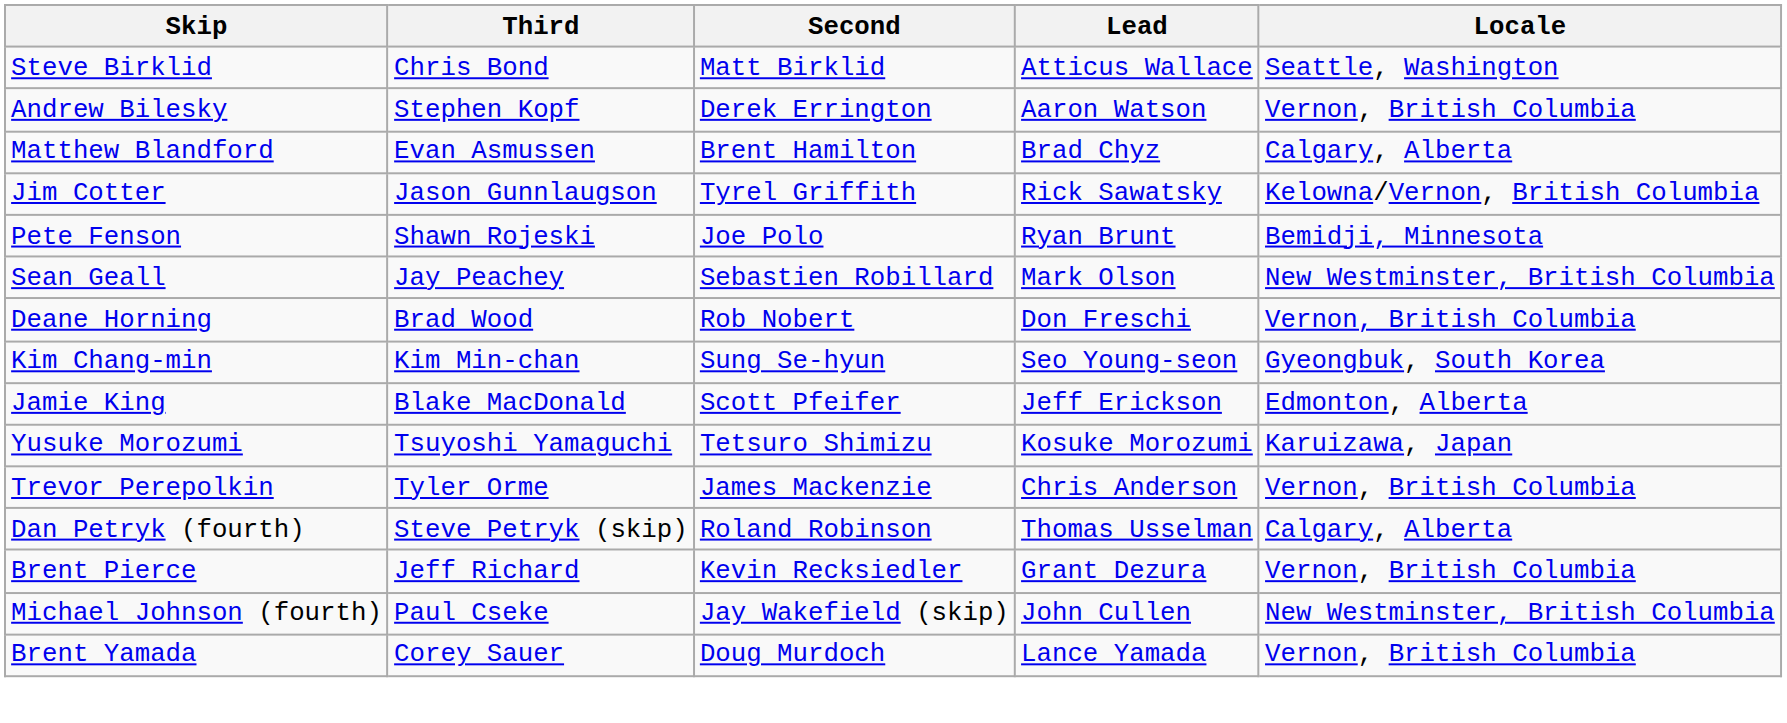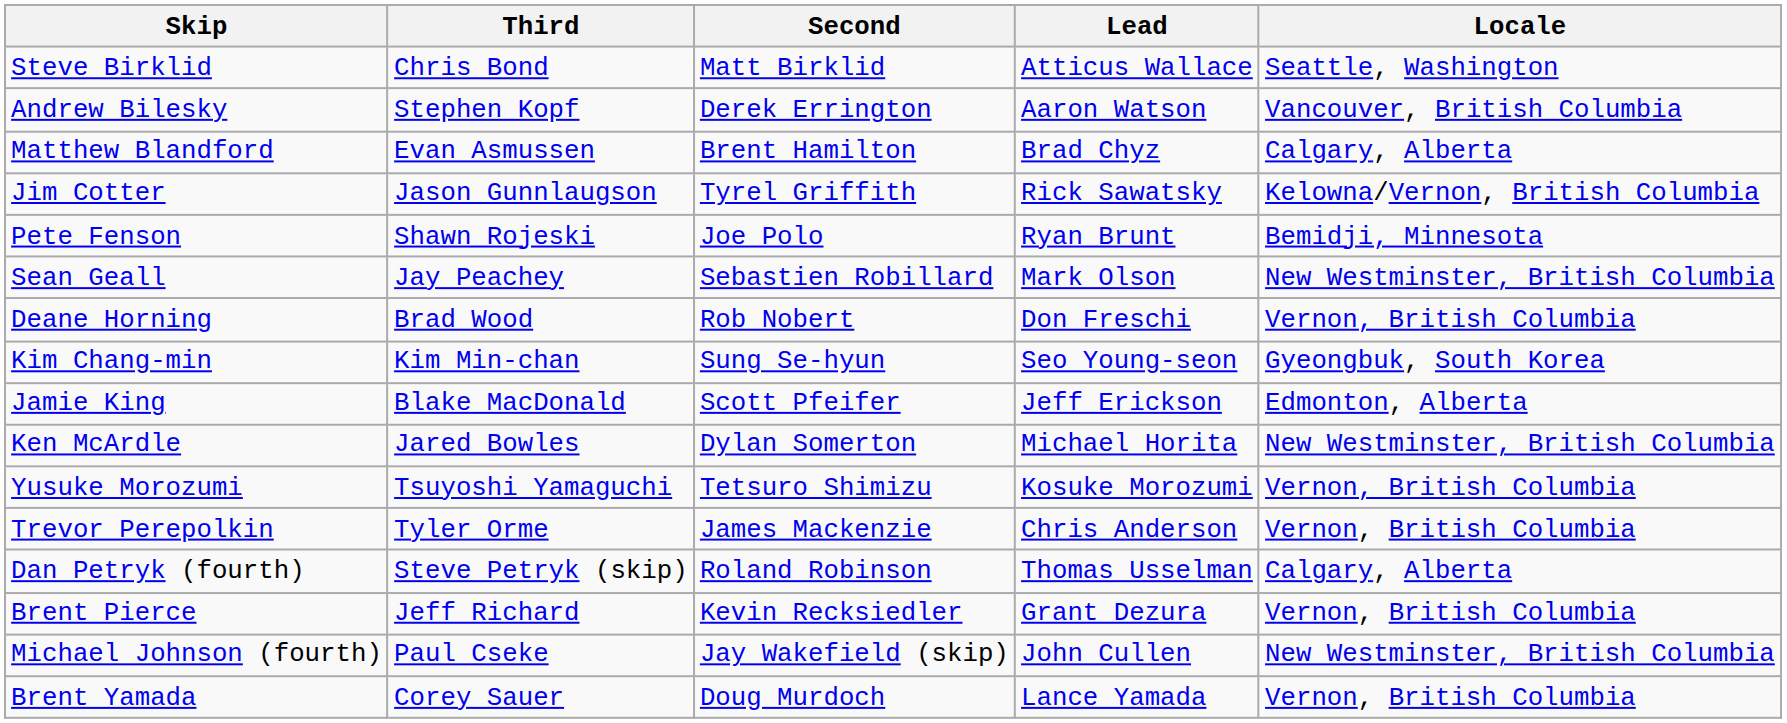 <table class=wikitable>
 <tr>
 <th>Skip</th>
 <th>Third</th>
 <th>Second</th>
 <th>Lead</th>
 <th>Locale</th>
 </tr>
 <tr>
 <td><a href='#'>Steve Birklid</a></td>
 <td><a href='#'>Chris Bond</a></td>
 <td><a href='#'>Matt Birklid</a></td>
 <td><a href='#'>Atticus Wallace</a></td>
 <td> <a href='#'>Seattle</a>, <a href='#'>Washington</a></td>
 </tr>
 <tr>
 <td><a href='#'>Andrew Bilesky</a></td>
 <td><a href='#'>Stephen Kopf</a></td>
 <td><a href='#'>Derek Errington</a></td>
 <td><a href='#'>Aaron Watson</a></td>
-<td> <a href='#'>Vernon</a>, <a href='#'>British Columbia</a></td>
+<td> <a href='#'>Vancouver</a>, <a href='#'>British Columbia</a></td>
 </tr>
 <tr>
 <td><a href='#'>Matthew Blandford</a></td>
 <td><a href='#'>Evan Asmussen</a></td>
 <td><a href='#'>Brent Hamilton</a></td>
 <td><a href='#'>Brad Chyz</a></td>
 <td> <a href='#'>Calgary</a>, <a href='#'>Alberta</a></td>
 </tr>
 <tr>
 <td><a href='#'>Jim Cotter</a></td>
 <td><a href='#'>Jason Gunnlaugson</a></td>
 <td><a href='#'>Tyrel Griffith</a></td>
 <td><a href='#'>Rick Sawatsky</a></td>
 <td> <a href='#'>Kelowna</a>/<a href='#'>Vernon</a>, <a href='#'>British Columbia</a></td>
 </tr>
 <tr>
 <td><a href='#'>Pete Fenson</a></td>
 <td><a href='#'>Shawn Rojeski</a></td>
 <td><a href='#'>Joe Polo</a></td>
 <td><a href='#'>Ryan Brunt</a></td>
 <td> <a href='#'>Bemidji, Minnesota</a></td>
 </tr>
 <tr>
 <td><a href='#'>Sean Geall</a></td>
 <td><a href='#'>Jay Peachey</a></td>
 <td><a href='#'>Sebastien Robillard</a></td>
 <td><a href='#'>Mark Olson</a></td>
 <td> <a href='#'>New Westminster, British Columbia</a></td>
 </tr>
 <tr>
 <td><a href='#'>Deane Horning</a></td>
 <td><a href='#'>Brad Wood</a></td>
 <td><a href='#'>Rob Nobert</a></td>
 <td><a href='#'>Don Freschi</a></td>
 <td> <a href='#'>Vernon, British Columbia</a></td>
 </tr>
 <tr>
 <td><a href='#'>Kim Chang-min</a></td>
 <td><a href='#'>Kim Min-chan</a></td>
 <td><a href='#'>Sung Se-hyun</a></td>
 <td><a href='#'>Seo Young-seon</a></td>
 <td> <a href='#'>Gyeongbuk</a>, <a href='#'>South Korea</a></td>
 </tr>
 <tr>
 <td><a href='#'>Jamie King</a></td>
 <td><a href='#'>Blake MacDonald</a></td>
 <td><a href='#'>Scott Pfeifer</a></td>
 <td><a href='#'>Jeff Erickson</a></td>
 <td> <a href='#'>Edmonton</a>, <a href='#'>Alberta</a></td>
 </tr>
 <tr>
+<td><a href='#'>Ken McArdle</a></td>
+<td><a href='#'>Jared Bowles</a></td>
+<td><a href='#'>Dylan Somerton</a></td>
+<td><a href='#'>Michael Horita</a></td>
+<td> <a href='#'>New Westminster, British Columbia</a></td>
+</tr>
+<tr>
 <td><a href='#'>Yusuke Morozumi</a></td>
 <td><a href='#'>Tsuyoshi Yamaguchi</a></td>
 <td><a href='#'>Tetsuro Shimizu</a></td>
 <td><a href='#'>Kosuke Morozumi</a></td>
-<td> <a href='#'>Karuizawa</a>, <a href='#'>Japan</a></td>
+<td> <a href='#'>Vernon, British Columbia</a></td>
 </tr>
 <tr>
 <td><a href='#'>Trevor Perepolkin</a></td>
 <td><a href='#'>Tyler Orme</a></td>
 <td><a href='#'>James Mackenzie</a></td>
 <td><a href='#'>Chris Anderson</a></td>
 <td> <a href='#'>Vernon</a>, <a href='#'>British Columbia</a></td>
 </tr>
 <tr>
 <td><a href='#'>Dan Petryk</a> (fourth)</td>
 <td><a href='#'>Steve Petryk</a> (skip)</td>
 <td><a href='#'>Roland Robinson</a></td>
 <td><a href='#'>Thomas Usselman</a></td>
 <td> <a href='#'>Calgary</a>, <a href='#'>Alberta</a></td>
 </tr>
 <tr>
 <td><a href='#'>Brent Pierce</a></td>
 <td><a href='#'>Jeff Richard</a></td>
 <td><a href='#'>Kevin Recksiedler</a></td>
 <td><a href='#'>Grant Dezura</a></td>
 <td> <a href='#'>Vernon</a>, <a href='#'>British Columbia</a></td>
 </tr>
 <tr>
 <td><a href='#'>Michael Johnson</a> (fourth)</td>
 <td><a href='#'>Paul Cseke</a></td>
 <td><a href='#'>Jay Wakefield</a> (skip)</td>
 <td><a href='#'>John Cullen</a></td>
 <td> <a href='#'>New Westminster, British Columbia</a></td>
 </tr>
 <tr>
 <td><a href='#'>Brent Yamada</a></td>
 <td><a href='#'>Corey Sauer</a></td>
 <td><a href='#'>Doug Murdoch</a></td>
 <td><a href='#'>Lance Yamada</a></td>
 <td> <a href='#'>Vernon</a>, <a href='#'>British Columbia</a></td>
 </tr>
 </table>
